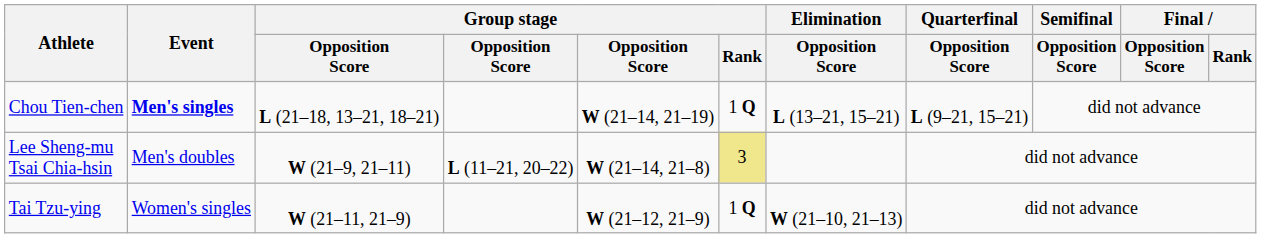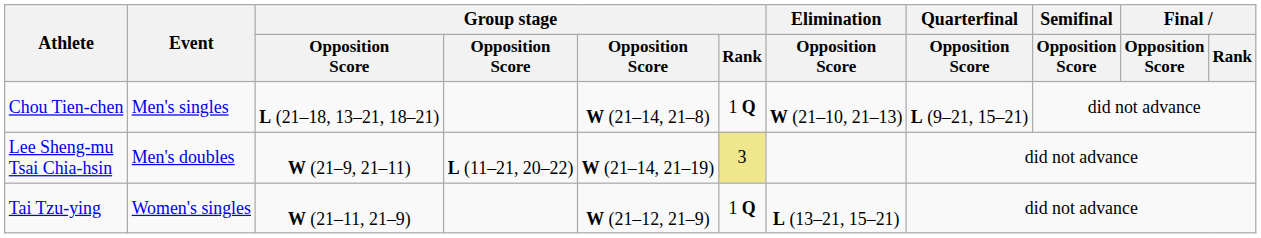 <table class="wikitable" style="font-size:90%">
 <tr>
 <th rowspan=2>Athlete</th>
 <th rowspan=2>Event</th>
 <th colspan=4>Group stage</th>
 <th>Elimination</th>
 <th>Quarterfinal</th>
 <th>Semifinal</th>
 <th colspan=2>Final / </th>
 </tr>
 <tr style="font-size:95%">
 <th>Opposition<br>Score</th>
 <th>Opposition<br>Score</th>
 <th>Opposition<br>Score</th>
 <th>Rank</th>
 <th>Opposition<br>Score</th>
 <th>Opposition<br>Score</th>
 <th>Opposition<br>Score</th>
 <th>Opposition<br>Score</th>
 <th>Rank</th>
 </tr>
 <tr align=center>
 <td align=left><a href='#'>Chou Tien-chen</a></td>
-<td align=left><strong><a href='#'>Men's singles</a></strong></td>
+<td align=left><a href='#'>Men's singles</a></td>
 <td><br><strong>L</strong> (21–18, 13–21, 18–21)</td>
 <td></td>
-<td><br><strong>W</strong> (21–14, 21–19)</td>
+<td><br><strong>W</strong> (21–14, 21–8)</td>
 <td>1 <strong>Q</strong></td>
-<td><br><strong>L</strong> (13–21, 15–21)</td>
+<td><br><strong>W</strong> (21–10, 21–13)</td>
 <td><br><strong>L</strong> (9–21, 15–21)</td>
 <td colspan="3">did not advance</td>
 </tr>
 <tr align=center>
 <td align=left><a href='#'>Lee Sheng-mu</a><br><a href='#'>Tsai Chia-hsin</a></td>
 <td align=left><a href='#'>Men's doubles</a></td>
 <td><br><strong>W</strong> (21–9, 21–11)</td>
 <td><br><strong>L</strong> (11–21, 20–22)</td>
-<td><br><strong>W</strong> (21–14, 21–8)</td>
+<td><br><strong>W</strong> (21–14, 21–19)</td>
 <td style="background: khaki;">3</td>
 <td></td>
 <td colspan="4">did not advance</td>
 </tr>
 <tr align=center>
 <td align=left><a href='#'>Tai Tzu-ying</a></td>
 <td align=left><a href='#'>Women's singles</a></td>
 <td><br><strong>W</strong> (21–11, 21–9)</td>
 <td></td>
 <td><br><strong>W</strong> (21–12, 21–9)</td>
 <td>1 <strong>Q</strong></td>
-<td><br><strong>W</strong> (21–10, 21–13)</td>
+<td><br><strong>L</strong> (13–21, 15–21)</td>
 <td colspan="4">did not advance</td>
 </tr>
 </table>
